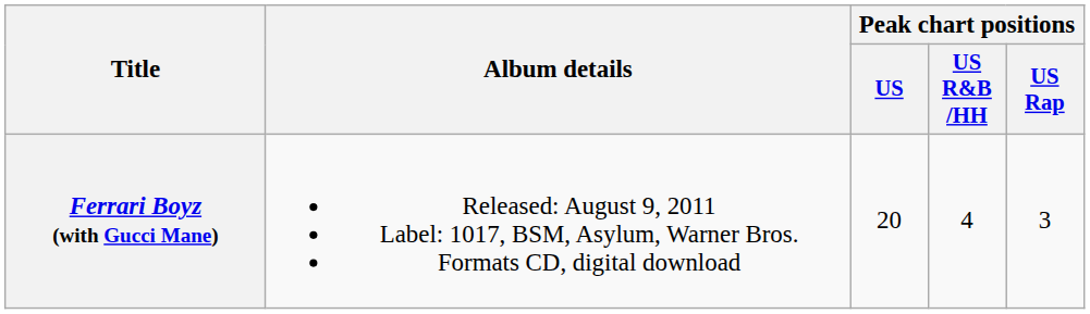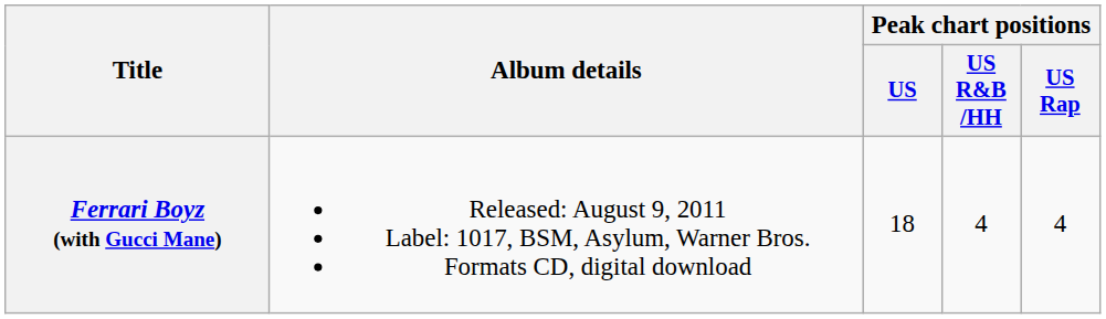 <table class="wikitable plainrowheaders" style="text-align:center;">
 <tr>
 <th scope="col" rowspan="2" style="width:10em;">Title</th>
 <th scope="col" rowspan="2" style="width:23em;">Album details</th>
 <th scope="col" colspan="5">Peak chart positions</th>
 </tr>
 <tr>
 <th scope="col" style="width:3em;font-size:90%;"><a href='#'>US</a><br></th>
 <th scope="col" style="width:3em;font-size:90%;"><a href='#'>US<br>R&B<br>/HH</a><br></th>
 <th scope="col" style="width:3em;font-size:90%;"><a href='#'>US<br>Rap</a><br></th>
 </tr>
 <tr>
 <th scope="row"><em><a href='#'>Ferrari Boyz</a></em><br><small>(with <a href='#'>Gucci Mane</a>)</small></th>
 <td><br><ul><li>Released: August 9, 2011</li><li>Label: 1017, BSM, Asylum, Warner Bros.</li><li>Formats CD, digital download</li></ul></td>
-<td>20</td>
+<td>18</td>
 <td>4</td>
-<td>3</td>
+<td>4</td>
 </tr>
 </table>
